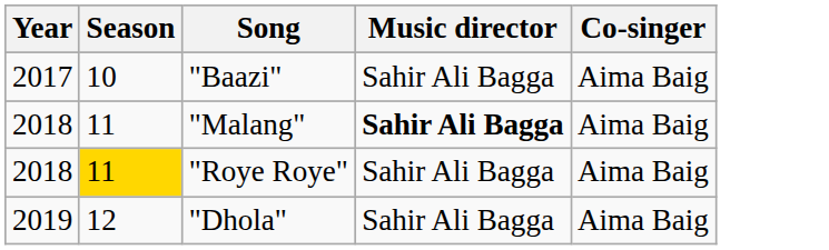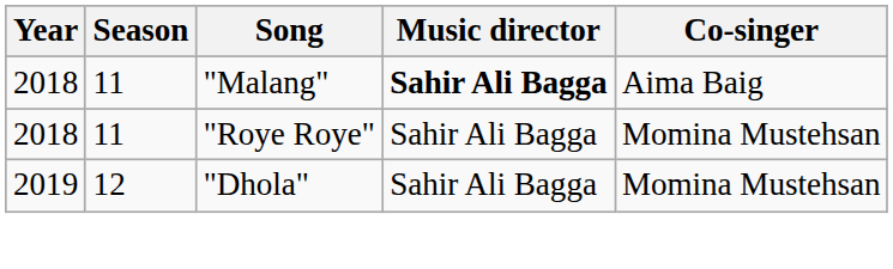 <table class="wikitable">
 <tr>
 <th>Year</th>
 <th>Season</th>
 <th>Song</th>
 <th>Music director</th>
 <th>Co-singer</th>
-</tr>
-<tr>
-<td>2017</td>
-<td>10</td>
-<td>"Baazi"</td>
-<td>Sahir Ali Bagga</td>
-<td>Aima Baig</td>
 </tr>
 <tr>
 <td>2018</td>
 <td>11</td>
 <td>"Malang"</td>
 <td><strong>Sahir Ali Bagga</strong></td>
 <td>Aima Baig</td>
 </tr>
 <tr>
 <td>2018</td>
-<td style="background: gold;">11</td>
+<td>11</td>
 <td>"Roye Roye"</td>
 <td>Sahir Ali Bagga</td>
-<td>Aima Baig</td>
+<td>Momina Mustehsan</td>
 </tr>
 <tr>
 <td>2019</td>
 <td>12</td>
 <td>"Dhola"</td>
 <td>Sahir Ali Bagga</td>
-<td>Aima Baig</td>
+<td>Momina Mustehsan</td>
 </tr>
 </table>
